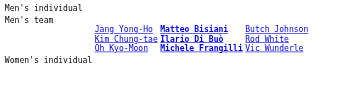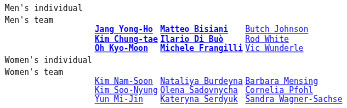 <table>
 <tr>
 <td>Men's individual<br></td>
 <td></td>
 <td></td>
 <td></td>
 </tr>
 <tr valign="top">
 <td>Men's team<br></td>
-<td><br><a href='#'>Jang Yong-Ho</a><br><a href='#'>Kim Chung-tae</a><br><a href='#'>Oh Kyo-Moon</a></td>
+<td><strong><br><a href='#'>Jang Yong-Ho</a><br><a href='#'>Kim Chung-tae</a><br><a href='#'>Oh Kyo-Moon</a></strong></td>
 <td><strong><br><a href='#'>Matteo Bisiani</a><br><a href='#'>Ilario Di Buò</a><br><a href='#'>Michele Frangilli</a></strong></td>
 <td><br><a href='#'>Butch Johnson</a><br><a href='#'>Rod White</a><br><a href='#'>Vic Wunderle</a></td>
 </tr>
 <tr>
 <td>Women's individual<br></td>
 <td></td>
 <td></td>
 <td></td>
 </tr>
+<tr valign="top">
+<td>Women's team<br></td>
+<td><br><a href='#'>Kim Nam-Soon</a><br><a href='#'>Kim Soo-Nyung</a><br><a href='#'>Yun Mi-Jin</a></td>
+<td><br><a href='#'>Nataliya Burdeyna</a><br><a href='#'>Olena Sadovnycha</a><br><a href='#'>Kateryna Serdyuk</a></td>
+<td><br><a href='#'>Barbara Mensing</a><br><a href='#'>Cornelia Pfohl</a><br><a href='#'>Sandra Wagner-Sachse</a></td>
+</tr>
 </table>
